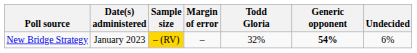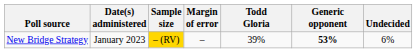 <table class="wikitable" style="font-size:90%;text-align:center;">
 <tr valign=bottom>
 <th>Poll source</th>
 <th>Date(s)<br>administered</th>
 <th>Sample<br>size</th>
 <th>Margin<br>of error</th>
 <th style="width:100px;">Todd<br>Gloria</th>
 <th style="width:100px;">Generic<br>opponent</th>
 <th>Undecided</th>
 </tr>
 <tr>
 <td><a href='#'>New Bridge Strategy</a></td>
 <td>January 2023</td>
 <td style="background: gold;">– (RV)</td>
 <td>–</td>
-<td>32%</td>
-<td><strong>54%</strong></td>
+<td>39%</td>
+<td><strong>53%</strong></td>
 <td>6%</td>
 </tr>
 </table>
